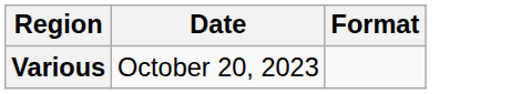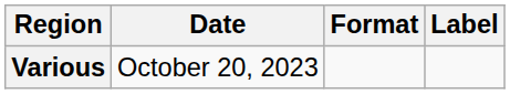 <table class="wikitable plainrowheaders">
 <tr>
 <th scope="col">Region</th>
 <th scope="col">Date</th>
 <th scope="col">Format</th>
+<th scope="col">Label</th>
 </tr>
 <tr>
 <th scope="row">Various</th>
 <td>October 20, 2023</td>
 <td></td>
+<td></td>
 </tr>
 </table>
